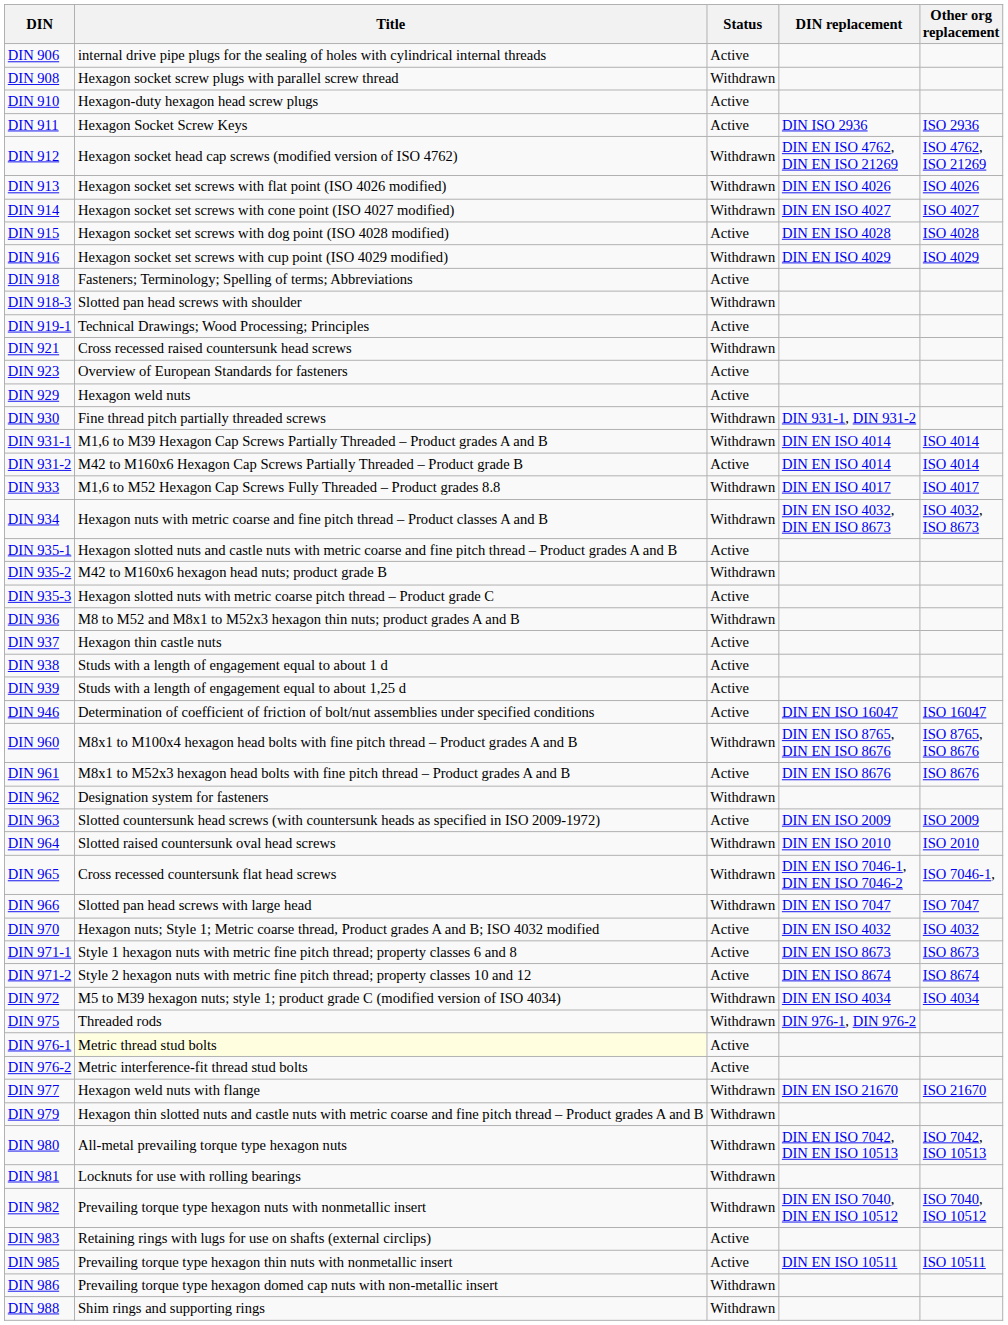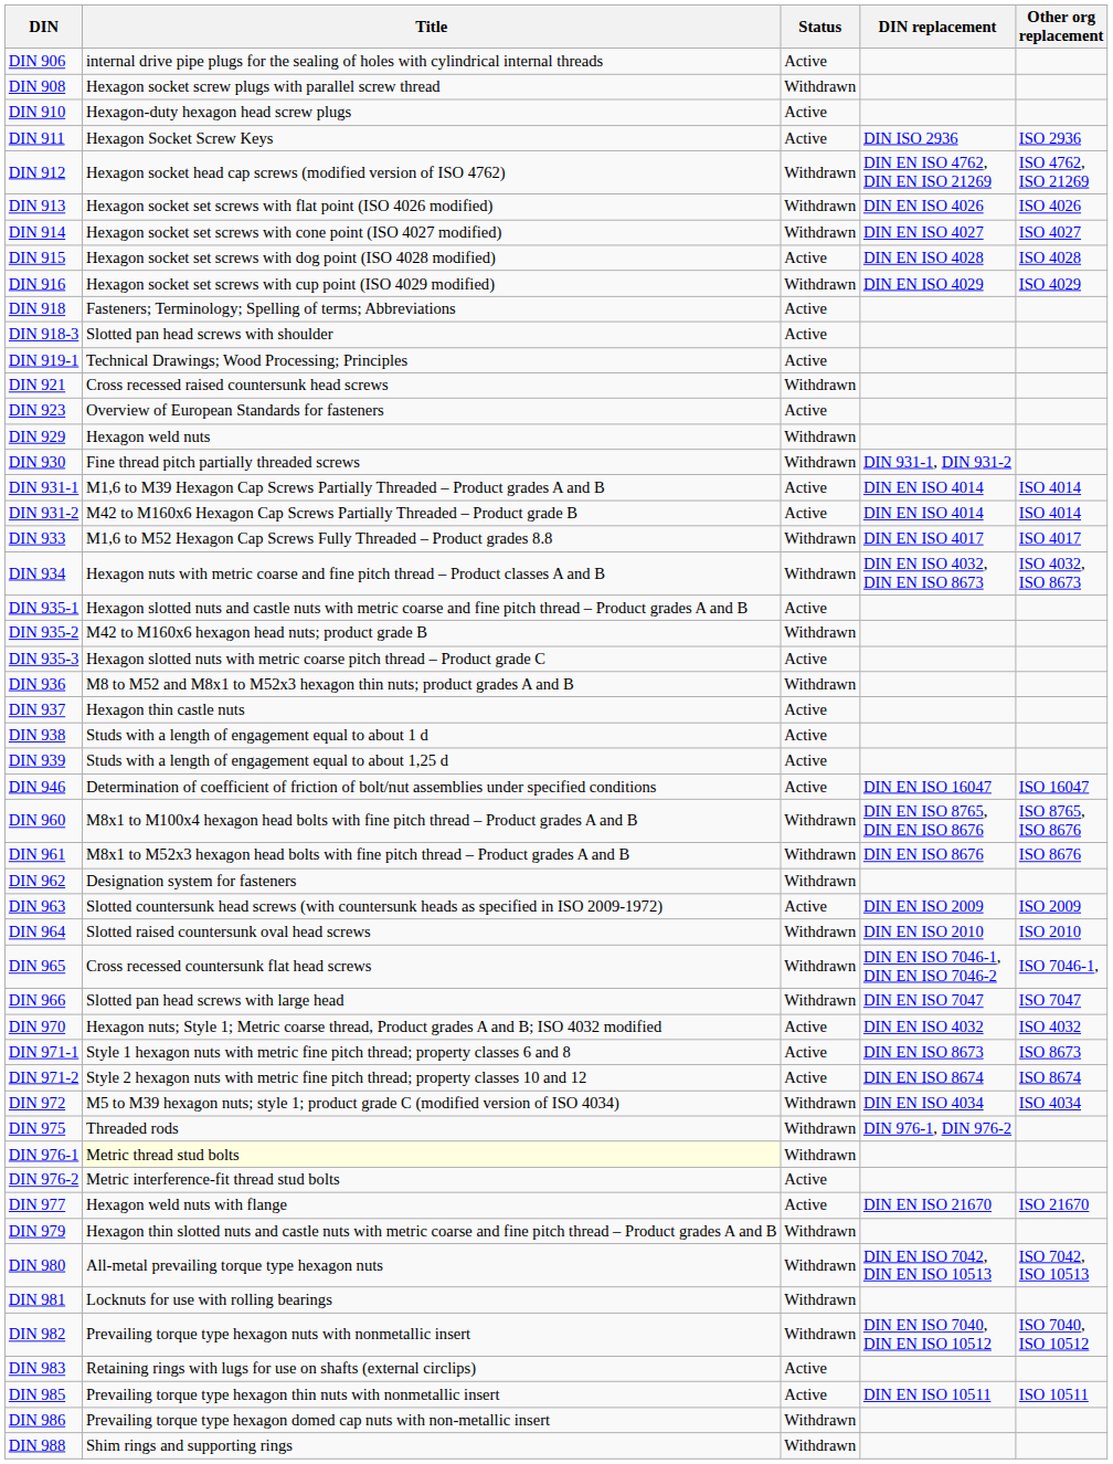 <table class="wikitable sortable">
 <tr>
 <th>DIN</th>
 <th>Title</th>
 <th>Status</th>
 <th>DIN replacement</th>
 <th>Other org<br>replacement</th>
 </tr>
 <tr>
 <td><a href='#'>DIN 906</a></td>
 <td>internal drive pipe plugs for the sealing of holes with cylindrical internal threads</td>
 <td>Active</td>
 <td></td>
 <td></td>
 </tr>
 <tr>
 <td><a href='#'>DIN 908</a></td>
 <td>Hexagon socket screw plugs with parallel screw thread</td>
 <td>Withdrawn</td>
 <td></td>
 <td></td>
 </tr>
 <tr>
 <td><a href='#'>DIN 910</a></td>
 <td>Hexagon-duty hexagon head screw plugs</td>
 <td>Active</td>
 <td></td>
 <td></td>
 </tr>
 <tr>
 <td><a href='#'>DIN 911</a></td>
 <td>Hexagon Socket Screw Keys</td>
 <td>Active</td>
 <td><a href='#'>DIN ISO 2936</a></td>
 <td><a href='#'>ISO 2936</a></td>
 </tr>
 <tr>
 <td><a href='#'>DIN 912</a></td>
 <td>Hexagon socket head cap screws (modified version of ISO 4762)</td>
 <td>Withdrawn</td>
 <td><a href='#'>DIN EN ISO 4762</a>,<br><a href='#'>DIN EN ISO 21269</a></td>
 <td><a href='#'>ISO 4762</a>,<br><a href='#'>ISO 21269</a></td>
 </tr>
 <tr>
 <td><a href='#'>DIN 913</a></td>
 <td>Hexagon socket set screws with flat point (ISO 4026 modified)</td>
 <td>Withdrawn</td>
 <td><a href='#'>DIN EN ISO 4026</a></td>
 <td><a href='#'>ISO 4026</a></td>
 </tr>
 <tr>
 <td><a href='#'>DIN 914</a></td>
 <td>Hexagon socket set screws with cone point (ISO 4027 modified)</td>
 <td>Withdrawn</td>
 <td><a href='#'>DIN EN ISO 4027</a></td>
 <td><a href='#'>ISO 4027</a></td>
 </tr>
 <tr>
 <td><a href='#'>DIN 915</a></td>
 <td>Hexagon socket set screws with dog point (ISO 4028 modified)</td>
 <td>Active</td>
 <td><a href='#'>DIN EN ISO 4028</a></td>
 <td><a href='#'>ISO 4028</a></td>
 </tr>
 <tr>
 <td><a href='#'>DIN 916</a></td>
 <td>Hexagon socket set screws with cup point (ISO 4029 modified)</td>
 <td>Withdrawn</td>
 <td><a href='#'>DIN EN ISO 4029</a></td>
 <td><a href='#'>ISO 4029</a></td>
 </tr>
 <tr>
 <td><a href='#'>DIN 918</a></td>
 <td>Fasteners; Terminology; Spelling of terms; Abbreviations</td>
 <td>Active</td>
 <td></td>
 <td></td>
 </tr>
 <tr>
 <td><a href='#'>DIN 918-3</a></td>
 <td>Slotted pan head screws with shoulder</td>
-<td>Withdrawn</td>
+<td>Active</td>
 <td></td>
 <td></td>
 </tr>
 <tr>
 <td><a href='#'>DIN 919-1</a></td>
 <td>Technical Drawings; Wood Processing; Principles</td>
 <td>Active</td>
 <td></td>
 <td></td>
 </tr>
 <tr>
 <td><a href='#'>DIN 921</a></td>
 <td>Cross recessed raised countersunk head screws</td>
 <td>Withdrawn</td>
 <td></td>
 <td></td>
 </tr>
 <tr>
 <td><a href='#'>DIN 923</a></td>
 <td>Overview of European Standards for fasteners</td>
 <td>Active</td>
 <td></td>
 <td></td>
 </tr>
 <tr>
 <td><a href='#'>DIN 929</a></td>
 <td>Hexagon weld nuts</td>
-<td>Active</td>
+<td>Withdrawn</td>
 <td></td>
 <td></td>
 </tr>
 <tr>
 <td><a href='#'>DIN 930</a></td>
 <td>Fine thread pitch partially threaded screws</td>
 <td>Withdrawn</td>
 <td><a href='#'>DIN 931-1</a>, <a href='#'>DIN 931-2</a></td>
 <td></td>
 </tr>
 <tr>
 <td><a href='#'>DIN 931-1</a></td>
 <td>M1,6 to M39 Hexagon Cap Screws Partially Threaded – Product grades A and B</td>
-<td>Withdrawn</td>
+<td>Active</td>
 <td><a href='#'>DIN EN ISO 4014</a></td>
 <td><a href='#'>ISO 4014</a></td>
 </tr>
 <tr>
 <td><a href='#'>DIN 931-2</a></td>
 <td>M42 to M160x6 Hexagon Cap Screws Partially Threaded – Product grade B</td>
 <td>Active</td>
 <td><a href='#'>DIN EN ISO 4014</a></td>
 <td><a href='#'>ISO 4014</a></td>
 </tr>
 <tr>
 <td><a href='#'>DIN 933</a></td>
 <td>M1,6 to M52 Hexagon Cap Screws Fully Threaded – Product grades 8.8</td>
 <td>Withdrawn</td>
 <td><a href='#'>DIN EN ISO 4017</a></td>
 <td><a href='#'>ISO 4017</a></td>
 </tr>
 <tr>
 <td><a href='#'>DIN 934</a></td>
 <td>Hexagon nuts with metric coarse and fine pitch thread – Product classes A and B</td>
 <td>Withdrawn</td>
 <td><a href='#'>DIN EN ISO 4032</a>,<br><a href='#'>DIN EN ISO 8673</a></td>
 <td><a href='#'>ISO 4032</a>,<br><a href='#'>ISO 8673</a></td>
 </tr>
 <tr>
 <td><a href='#'>DIN 935-1</a></td>
 <td>Hexagon slotted nuts and castle nuts with metric coarse and fine pitch thread – Product grades A and B</td>
 <td>Active</td>
 <td></td>
 <td></td>
 </tr>
 <tr>
 <td><a href='#'>DIN 935-2</a></td>
 <td>M42 to M160x6 hexagon head nuts; product grade B</td>
 <td>Withdrawn</td>
 <td></td>
 <td></td>
 </tr>
 <tr>
 <td><a href='#'>DIN 935-3</a></td>
 <td>Hexagon slotted nuts with metric coarse pitch thread – Product grade C</td>
 <td>Active</td>
 <td></td>
 <td></td>
 </tr>
 <tr>
 <td><a href='#'>DIN 936</a></td>
 <td>M8 to M52 and M8x1 to M52x3 hexagon thin nuts; product grades A and B</td>
 <td>Withdrawn</td>
 <td></td>
 <td></td>
 </tr>
 <tr>
 <td><a href='#'>DIN 937</a></td>
 <td>Hexagon thin castle nuts</td>
 <td>Active</td>
 <td></td>
 <td></td>
 </tr>
 <tr>
 <td><a href='#'>DIN 938</a></td>
 <td>Studs with a length of engagement equal to about 1 d</td>
 <td>Active</td>
 <td></td>
 <td></td>
 </tr>
 <tr>
 <td><a href='#'>DIN 939</a></td>
 <td>Studs with a length of engagement equal to about 1,25 d</td>
 <td>Active</td>
 <td></td>
 <td></td>
 </tr>
 <tr>
 <td><a href='#'>DIN 946</a></td>
 <td>Determination of coefficient of friction of bolt/nut assemblies under specified conditions</td>
 <td>Active</td>
 <td><a href='#'>DIN EN ISO 16047</a></td>
 <td><a href='#'>ISO 16047</a></td>
 </tr>
 <tr>
 <td><a href='#'>DIN 960</a></td>
 <td>M8x1 to M100x4 hexagon head bolts with fine pitch thread – Product grades A and B</td>
 <td>Withdrawn</td>
 <td><a href='#'>DIN EN ISO 8765</a>,<br><a href='#'>DIN EN ISO 8676</a></td>
 <td><a href='#'>ISO 8765</a>,<br><a href='#'>ISO 8676</a></td>
 </tr>
 <tr>
 <td><a href='#'>DIN 961</a></td>
 <td>M8x1 to M52x3 hexagon head bolts with fine pitch thread – Product grades A and B</td>
-<td>Active</td>
+<td>Withdrawn</td>
 <td><a href='#'>DIN EN ISO 8676</a></td>
 <td><a href='#'>ISO 8676</a></td>
 </tr>
 <tr>
 <td><a href='#'>DIN 962</a></td>
 <td>Designation system for fasteners</td>
 <td>Withdrawn</td>
 <td></td>
 <td></td>
 </tr>
 <tr>
 <td><a href='#'>DIN 963</a></td>
 <td>Slotted countersunk head screws (with countersunk heads as specified in ISO 2009-1972)</td>
 <td>Active</td>
 <td><a href='#'>DIN EN ISO 2009</a></td>
 <td><a href='#'>ISO 2009</a></td>
 </tr>
 <tr>
 <td><a href='#'>DIN 964</a></td>
 <td>Slotted raised countersunk oval head screws</td>
 <td>Withdrawn</td>
 <td><a href='#'>DIN EN ISO 2010</a></td>
 <td><a href='#'>ISO 2010</a></td>
 </tr>
 <tr>
 <td><a href='#'>DIN 965</a></td>
 <td>Cross recessed countersunk flat head screws</td>
 <td>Withdrawn</td>
 <td><a href='#'>DIN EN ISO 7046-1</a>,<br><a href='#'>DIN EN ISO 7046-2</a></td>
 <td><a href='#'>ISO 7046-1</a>,<br></td>
 </tr>
 <tr>
 <td><a href='#'>DIN 966</a></td>
 <td>Slotted pan head screws with large head</td>
 <td>Withdrawn</td>
 <td><a href='#'>DIN EN ISO 7047</a></td>
 <td><a href='#'>ISO 7047</a></td>
 </tr>
 <tr>
 <td><a href='#'>DIN 970</a></td>
 <td>Hexagon nuts; Style 1; Metric coarse thread, Product grades A and B; ISO 4032 modified</td>
 <td>Active</td>
 <td><a href='#'>DIN EN ISO 4032</a></td>
 <td><a href='#'>ISO 4032</a></td>
 </tr>
 <tr>
 <td><a href='#'>DIN 971-1</a></td>
 <td>Style 1 hexagon nuts with metric fine pitch thread; property classes 6 and 8</td>
 <td>Active</td>
 <td><a href='#'>DIN EN ISO 8673</a></td>
 <td><a href='#'>ISO 8673</a></td>
 </tr>
 <tr>
 <td><a href='#'>DIN 971-2</a></td>
 <td>Style 2 hexagon nuts with metric fine pitch thread; property classes 10 and 12</td>
 <td>Active</td>
 <td><a href='#'>DIN EN ISO 8674</a></td>
 <td><a href='#'>ISO 8674</a></td>
 </tr>
 <tr>
 <td><a href='#'>DIN 972</a></td>
 <td>M5 to M39 hexagon nuts; style 1; product grade C (modified version of ISO 4034)</td>
 <td>Withdrawn</td>
 <td><a href='#'>DIN EN ISO 4034</a></td>
 <td><a href='#'>ISO 4034</a></td>
 </tr>
 <tr>
 <td><a href='#'>DIN 975</a></td>
 <td>Threaded rods</td>
 <td>Withdrawn</td>
 <td><a href='#'>DIN 976-1</a>, <a href='#'>DIN 976-2</a></td>
 <td></td>
 </tr>
 <tr>
 <td><a href='#'>DIN 976-1</a></td>
 <td style="background: lightyellow;">Metric thread stud bolts</td>
-<td>Active</td>
+<td>Withdrawn</td>
 <td></td>
 <td></td>
 </tr>
 <tr>
 <td><a href='#'>DIN 976-2</a></td>
 <td>Metric interference-fit thread stud bolts</td>
 <td>Active</td>
 <td></td>
 <td></td>
 </tr>
 <tr>
 <td><a href='#'>DIN 977</a></td>
 <td>Hexagon weld nuts with flange</td>
-<td>Withdrawn</td>
+<td>Active</td>
 <td><a href='#'>DIN EN ISO 21670</a></td>
 <td><a href='#'>ISO 21670</a></td>
 </tr>
 <tr>
 <td><a href='#'>DIN 979</a></td>
 <td>Hexagon thin slotted nuts and castle nuts with metric coarse and fine pitch thread – Product grades A and B</td>
 <td>Withdrawn</td>
 <td></td>
 <td></td>
 </tr>
 <tr>
 <td><a href='#'>DIN 980</a></td>
 <td>All-metal prevailing torque type hexagon nuts</td>
 <td>Withdrawn</td>
 <td><a href='#'>DIN EN ISO 7042</a>,<br><a href='#'>DIN EN ISO 10513</a></td>
 <td><a href='#'>ISO 7042</a>,<br><a href='#'>ISO 10513</a></td>
 </tr>
 <tr>
 <td><a href='#'>DIN 981</a></td>
 <td>Locknuts for use with rolling bearings</td>
 <td>Withdrawn</td>
 <td></td>
 <td></td>
 </tr>
 <tr>
 <td><a href='#'>DIN 982</a></td>
 <td>Prevailing torque type hexagon nuts with nonmetallic insert</td>
 <td>Withdrawn</td>
 <td><a href='#'>DIN EN ISO 7040</a>,<br><a href='#'>DIN EN ISO 10512</a></td>
 <td><a href='#'>ISO 7040</a>,<br><a href='#'>ISO 10512</a></td>
 </tr>
 <tr>
 <td><a href='#'>DIN 983</a></td>
 <td>Retaining rings with lugs for use on shafts (external circlips)</td>
 <td>Active</td>
 <td></td>
 <td></td>
 </tr>
 <tr>
 <td><a href='#'>DIN 985</a></td>
 <td>Prevailing torque type hexagon thin nuts with nonmetallic insert</td>
 <td>Active</td>
 <td><a href='#'>DIN EN ISO 10511</a></td>
 <td><a href='#'>ISO 10511</a></td>
 </tr>
 <tr>
 <td><a href='#'>DIN 986</a></td>
 <td>Prevailing torque type hexagon domed cap nuts with non-metallic insert</td>
 <td>Withdrawn</td>
 <td></td>
 <td></td>
 </tr>
 <tr>
 <td><a href='#'>DIN 988</a></td>
 <td>Shim rings and supporting rings</td>
 <td>Withdrawn</td>
 <td></td>
 <td></td>
 </tr>
 </table>
